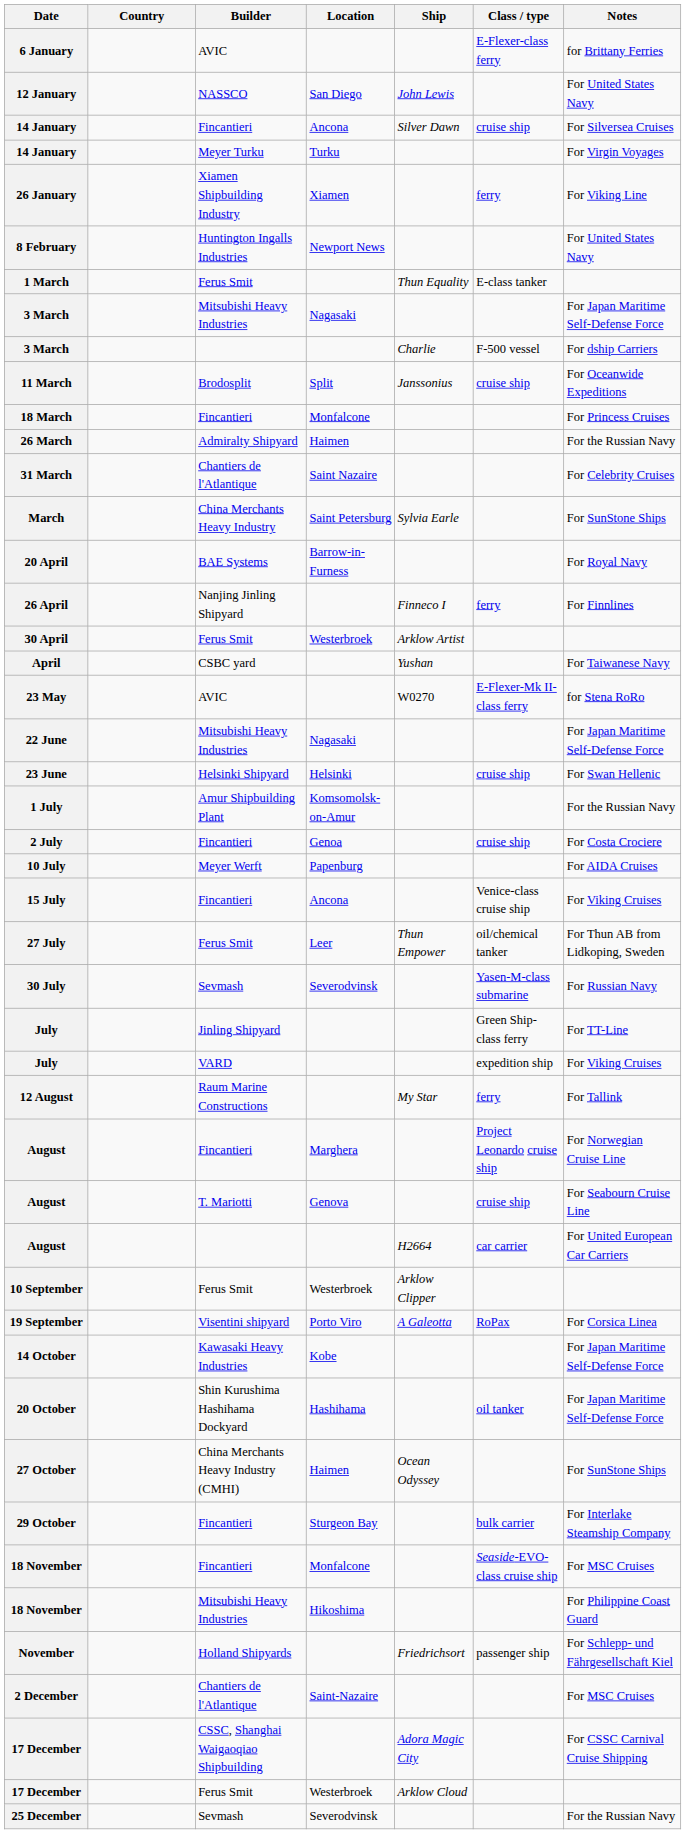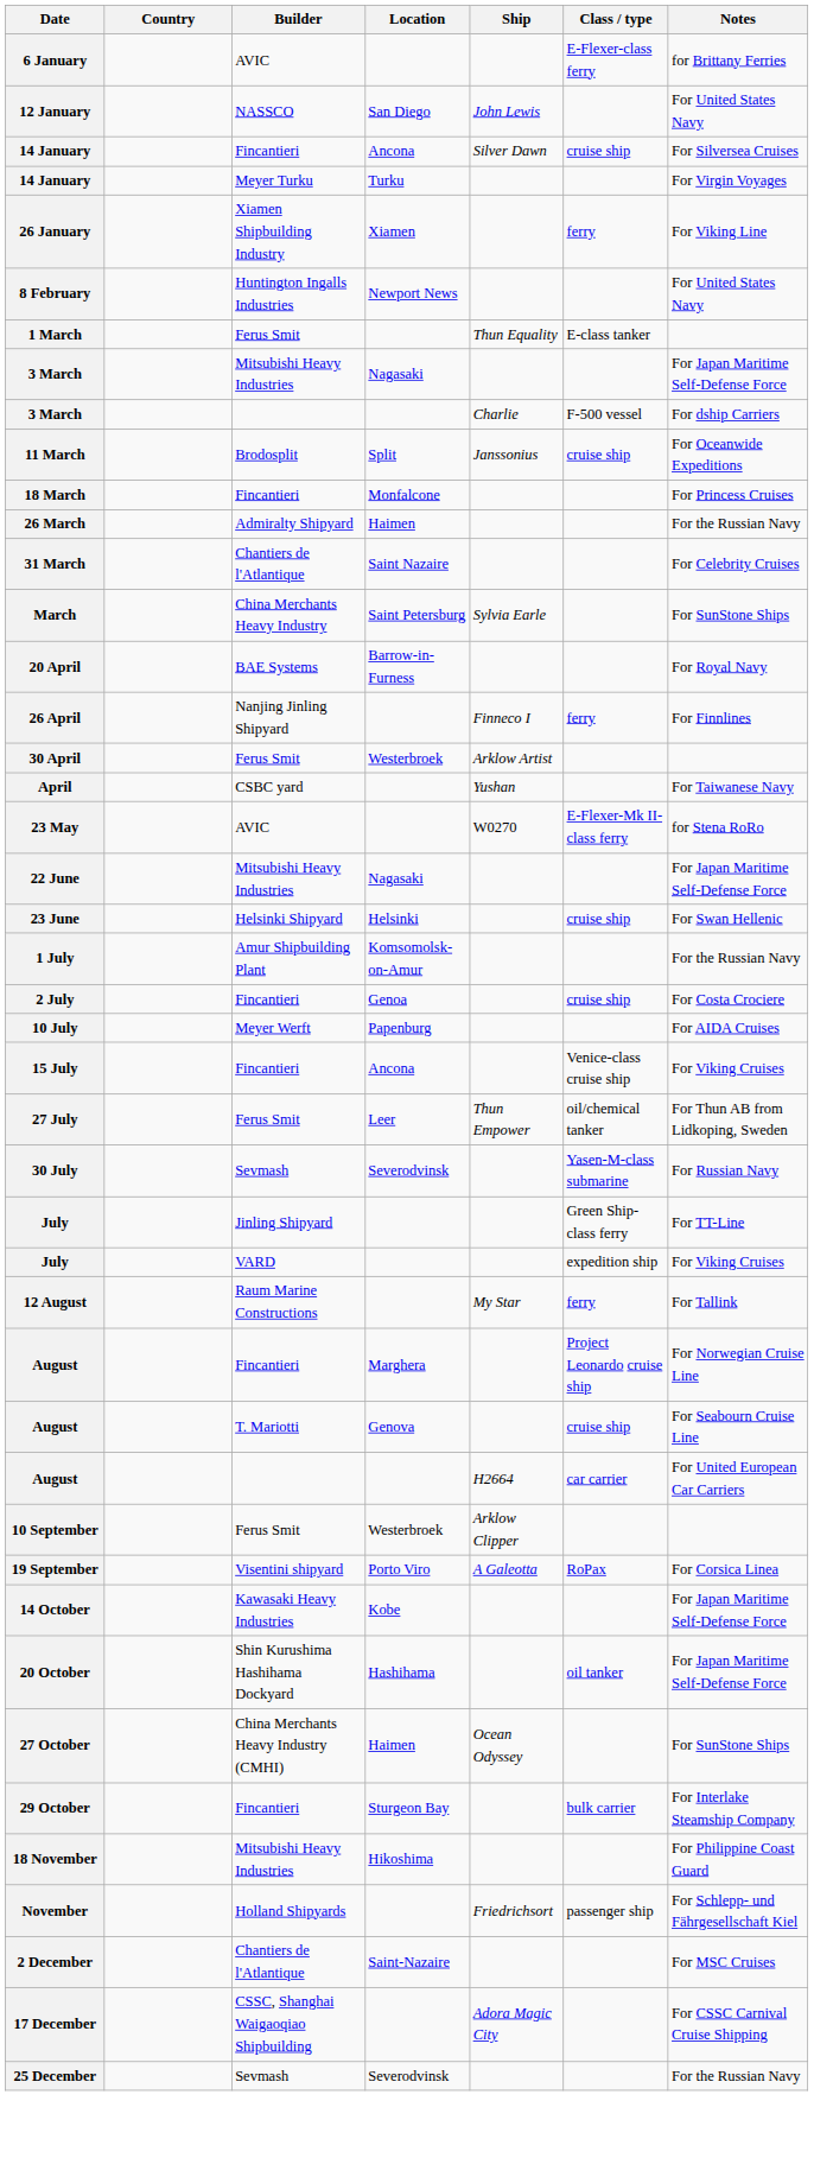 <table class="wikitable sortable" style="font-size:1.00em; line-height:1.5em;">
 <tr>
 <th width="100">Date</th>
 <th width="130">Country</th>
 <th>Builder</th>
 <th>Location</th>
 <th>Ship</th>
 <th>Class / type</th>
 <th>Notes</th>
 </tr>
 <tr>
 <th>6 January</th>
 <td></td>
 <td>AVIC</td>
 <td></td>
 <td></td>
 <td><a href='#'>E-Flexer-class ferry</a></td>
 <td>for <a href='#'>Brittany Ferries</a></td>
 </tr>
 <tr>
 <th>12 January</th>
 <td></td>
 <td><a href='#'>NASSCO</a></td>
 <td><a href='#'>San Diego</a></td>
 <td><a href='#'><em>John Lewis</em></a></td>
 <td></td>
 <td>For <a href='#'>United States Navy</a></td>
 </tr>
 <tr>
 <th>14 January</th>
 <td></td>
 <td><a href='#'>Fincantieri</a></td>
 <td><a href='#'>Ancona</a></td>
 <td><em>Silver Dawn</em></td>
 <td><a href='#'>cruise ship</a></td>
 <td>For <a href='#'>Silversea Cruises</a></td>
 </tr>
 <tr>
 <th>14 January</th>
 <td></td>
 <td><a href='#'>Meyer Turku</a></td>
 <td><a href='#'>Turku</a></td>
 <td></td>
 <td></td>
 <td>For <a href='#'>Virgin Voyages</a></td>
 </tr>
 <tr>
 <th>26 January</th>
 <td></td>
 <td><a href='#'>Xiamen Shipbuilding Industry</a></td>
 <td><a href='#'>Xiamen</a></td>
 <td></td>
 <td><a href='#'>ferry</a></td>
 <td>For <a href='#'>Viking Line</a></td>
 </tr>
 <tr>
 <th>8 February</th>
 <td></td>
 <td><a href='#'>Huntington Ingalls Industries</a></td>
 <td><a href='#'>Newport News</a></td>
 <td></td>
 <td></td>
 <td>For <a href='#'>United States Navy</a></td>
 </tr>
 <tr>
 <th>1 March</th>
 <td></td>
 <td><a href='#'>Ferus Smit</a></td>
 <td></td>
 <td><em>Thun Equality</em></td>
 <td>E-class tanker</td>
 <td></td>
 </tr>
 <tr>
 <th>3 March</th>
 <td></td>
 <td><a href='#'>Mitsubishi Heavy Industries</a></td>
 <td><a href='#'>Nagasaki</a></td>
 <td></td>
 <td></td>
 <td>For <a href='#'>Japan Maritime Self-Defense Force</a></td>
 </tr>
 <tr>
 <th>3 March</th>
 <td></td>
 <td></td>
 <td></td>
 <td><em>Charlie</em></td>
 <td>F-500 vessel</td>
 <td>For <a href='#'>dship Carriers</a></td>
 </tr>
 <tr>
 <th>11 March</th>
 <td></td>
 <td><a href='#'>Brodosplit</a></td>
 <td><a href='#'>Split</a></td>
 <td><em>Janssonius</em></td>
 <td><a href='#'>cruise ship</a></td>
 <td>For <a href='#'>Oceanwide Expeditions</a></td>
 </tr>
 <tr>
 <th>18 March</th>
 <td></td>
 <td><a href='#'>Fincantieri</a></td>
 <td><a href='#'>Monfalcone</a></td>
 <td></td>
 <td></td>
 <td>For <a href='#'>Princess Cruises</a></td>
 </tr>
 <tr>
 <th>26 March</th>
 <td></td>
 <td><a href='#'>Admiralty Shipyard</a></td>
 <td><a href='#'>Haimen</a></td>
 <td></td>
 <td></td>
 <td>For the Russian Navy</td>
 </tr>
 <tr>
 <th>31 March</th>
 <td></td>
 <td><a href='#'>Chantiers de l'Atlantique</a></td>
 <td><a href='#'>Saint Nazaire</a></td>
 <td></td>
 <td></td>
 <td>For <a href='#'>Celebrity Cruises</a></td>
 </tr>
 <tr>
 <th>March</th>
 <td></td>
 <td><a href='#'>China Merchants Heavy Industry</a></td>
 <td><a href='#'>Saint Petersburg</a></td>
 <td><em>Sylvia Earle</em></td>
 <td></td>
 <td>For <a href='#'>SunStone Ships</a></td>
 </tr>
 <tr>
 <th>20 April</th>
 <td></td>
 <td><a href='#'>BAE Systems</a></td>
 <td><a href='#'>Barrow-in-Furness</a></td>
 <td></td>
 <td></td>
 <td>For <a href='#'>Royal Navy</a></td>
 </tr>
 <tr>
 <th>26 April</th>
 <td></td>
 <td>Nanjing Jinling Shipyard</td>
 <td></td>
 <td><em>Finneco I</em></td>
 <td><a href='#'>ferry</a></td>
 <td>For <a href='#'>Finnlines</a></td>
 </tr>
 <tr>
 <th>30 April</th>
 <td></td>
 <td><a href='#'>Ferus Smit</a></td>
 <td><a href='#'>Westerbroek</a></td>
 <td><em>Arklow Artist</em></td>
 <td></td>
 <td></td>
 </tr>
 <tr>
 <th>April</th>
 <td></td>
 <td>CSBC yard</td>
 <td></td>
 <td><em>Yushan</em></td>
 <td></td>
 <td>For <a href='#'>Taiwanese Navy</a></td>
 </tr>
 <tr>
 <th>23 May</th>
 <td></td>
 <td>AVIC</td>
 <td></td>
 <td>W0270</td>
 <td><a href='#'>E-Flexer-Mk II-class ferry</a></td>
 <td>for <a href='#'>Stena RoRo</a></td>
 </tr>
 <tr>
 <th>22 June</th>
 <td></td>
 <td><a href='#'>Mitsubishi Heavy Industries</a></td>
 <td><a href='#'>Nagasaki</a></td>
 <td></td>
 <td></td>
 <td>For <a href='#'>Japan Maritime Self-Defense Force</a></td>
 </tr>
 <tr>
 <th>23 June</th>
 <td></td>
 <td><a href='#'>Helsinki Shipyard</a></td>
 <td><a href='#'>Helsinki</a></td>
 <td></td>
 <td><a href='#'>cruise ship</a></td>
 <td>For <a href='#'>Swan Hellenic</a></td>
 </tr>
 <tr>
 <th>1 July</th>
 <td></td>
 <td><a href='#'>Amur Shipbuilding Plant</a></td>
 <td><a href='#'>Komsomolsk-on-Amur</a></td>
 <td></td>
 <td></td>
 <td>For the Russian Navy</td>
 </tr>
 <tr>
 <th>2 July</th>
 <td></td>
 <td><a href='#'>Fincantieri</a></td>
 <td><a href='#'>Genoa</a></td>
 <td></td>
 <td><a href='#'>cruise ship</a></td>
 <td>For <a href='#'>Costa Crociere</a></td>
 </tr>
 <tr>
 <th>10 July</th>
 <td></td>
 <td><a href='#'>Meyer Werft</a></td>
 <td><a href='#'>Papenburg</a></td>
 <td></td>
 <td></td>
 <td>For <a href='#'>AIDA Cruises</a></td>
 </tr>
 <tr>
 <th>15 July</th>
 <td></td>
 <td><a href='#'>Fincantieri</a></td>
 <td><a href='#'>Ancona</a></td>
 <td></td>
 <td>Venice-class cruise ship</td>
 <td>For <a href='#'>Viking Cruises</a></td>
 </tr>
 <tr>
 <th>27 July</th>
 <td></td>
 <td><a href='#'>Ferus Smit</a></td>
 <td><a href='#'>Leer</a></td>
 <td><em>Thun Empower</em></td>
 <td>oil/chemical tanker</td>
 <td>For Thun AB from Lidkoping, Sweden</td>
 </tr>
 <tr>
 <th>30 July</th>
 <td></td>
 <td><a href='#'>Sevmash</a></td>
 <td><a href='#'>Severodvinsk</a></td>
 <td></td>
 <td><a href='#'>Yasen-M-class submarine</a></td>
 <td>For <a href='#'>Russian Navy</a></td>
 </tr>
 <tr>
 <th>July</th>
 <td></td>
 <td><a href='#'>Jinling Shipyard</a></td>
 <td></td>
 <td></td>
 <td>Green Ship-class ferry</td>
 <td>For <a href='#'>TT-Line</a></td>
 </tr>
 <tr>
 <th>July</th>
 <td></td>
 <td><a href='#'>VARD</a></td>
 <td></td>
 <td></td>
 <td>expedition ship</td>
 <td>For <a href='#'>Viking Cruises</a></td>
 </tr>
 <tr>
 <th>12 August</th>
 <td></td>
 <td><a href='#'>Raum Marine Constructions</a></td>
 <td></td>
 <td><em>My Star</em></td>
 <td><a href='#'>ferry</a></td>
 <td>For <a href='#'>Tallink</a></td>
 </tr>
 <tr>
 <th>August</th>
 <td></td>
 <td><a href='#'>Fincantieri</a></td>
 <td><a href='#'>Marghera</a></td>
 <td></td>
 <td><a href='#'>Project Leonardo</a> <a href='#'>cruise ship</a></td>
 <td>For <a href='#'>Norwegian Cruise Line</a></td>
 </tr>
 <tr>
 <th>August</th>
 <td></td>
 <td><a href='#'>T. Mariotti</a></td>
 <td><a href='#'>Genova</a></td>
 <td></td>
 <td><a href='#'>cruise ship</a></td>
 <td>For <a href='#'>Seabourn Cruise Line</a></td>
 </tr>
 <tr>
 <th>August</th>
 <td></td>
 <td></td>
 <td></td>
 <td><em>H2664</em></td>
 <td><a href='#'>car carrier</a></td>
 <td>For <a href='#'>United European Car Carriers</a></td>
 </tr>
 <tr>
 <th>10 September</th>
 <td></td>
 <td>Ferus Smit</td>
 <td>Westerbroek</td>
 <td><em>Arklow Clipper</em></td>
 <td></td>
 <td></td>
 </tr>
 <tr>
 <th>19 September</th>
 <td></td>
 <td><a href='#'>Visentini shipyard</a></td>
 <td><a href='#'>Porto Viro</a></td>
 <td><em><a href='#'>A Galeotta</a></em></td>
 <td><a href='#'>RoPax</a></td>
 <td>For <a href='#'>Corsica Linea</a></td>
 </tr>
 <tr>
 <th>14 October</th>
 <td></td>
 <td><a href='#'>Kawasaki Heavy Industries</a></td>
 <td><a href='#'>Kobe</a></td>
 <td></td>
 <td></td>
 <td>For <a href='#'>Japan Maritime Self-Defense Force</a></td>
 </tr>
 <tr>
 <th>20 October</th>
 <td></td>
 <td>Shin Kurushima Hashihama Dockyard</td>
 <td><a href='#'>Hashihama</a></td>
 <td></td>
 <td><a href='#'>oil tanker</a></td>
 <td>For <a href='#'>Japan Maritime Self-Defense Force</a></td>
 </tr>
 <tr>
 <th>27 October</th>
 <td></td>
 <td>China Merchants Heavy Industry (CMHI)</td>
 <td><a href='#'>Haimen</a></td>
 <td><em>Ocean Odyssey</em></td>
 <td></td>
 <td>For <a href='#'>SunStone Ships</a></td>
 </tr>
 <tr>
 <th>29 October</th>
 <td></td>
 <td><a href='#'>Fincantieri</a></td>
 <td><a href='#'>Sturgeon Bay</a></td>
 <td></td>
 <td><a href='#'>bulk carrier</a></td>
 <td>For <a href='#'>Interlake Steamship Company</a></td>
 </tr>
 <tr>
 <th>18 November</th>
 <td></td>
-<td><a href='#'>Fincantieri</a></td>
-<td><a href='#'>Monfalcone</a></td>
-<td></td>
-<td><a href='#'><em>Seaside</em>-EVO-class cruise ship</a></td>
-<td>For <a href='#'>MSC Cruises</a></td>
-</tr>
-<tr>
-<th>18 November</th>
-<td></td>
 <td><a href='#'>Mitsubishi Heavy Industries</a></td>
 <td><a href='#'>Hikoshima</a></td>
 <td></td>
 <td></td>
 <td>For <a href='#'>Philippine Coast Guard</a></td>
 </tr>
 <tr>
 <th>November</th>
 <td></td>
 <td><a href='#'>Holland Shipyards</a></td>
 <td></td>
 <td><em>Friedrichsort</em></td>
 <td>passenger ship</td>
 <td>For <a href='#'>Schlepp- und Fährgesellschaft Kiel</a></td>
 </tr>
 <tr>
 <th>2 December</th>
 <td></td>
 <td><a href='#'>Chantiers de l'Atlantique</a></td>
 <td><a href='#'>Saint-Nazaire</a></td>
 <td></td>
 <td></td>
 <td>For <a href='#'>MSC Cruises</a></td>
 </tr>
 <tr>
 <th>17 December</th>
 <td></td>
 <td><a href='#'>CSSC</a>, <a href='#'>Shanghai Waigaoqiao Shipbuilding</a></td>
 <td></td>
 <td><em><a href='#'>Adora Magic City</a></em></td>
 <td></td>
 <td>For <a href='#'>CSSC Carnival Cruise Shipping</a></td>
 </tr>
 <tr>
-<th>17 December</th>
-<td></td>
-<td>Ferus Smit</td>
-<td>Westerbroek</td>
-<td><em>Arklow Cloud</em></td>
-<td></td>
-<td></td>
-</tr>
-<tr>
 <th>25 December</th>
 <td></td>
 <td>Sevmash</td>
 <td>Severodvinsk</td>
 <td></td>
 <td></td>
 <td>For the Russian Navy</td>
 </tr>
 </table>
